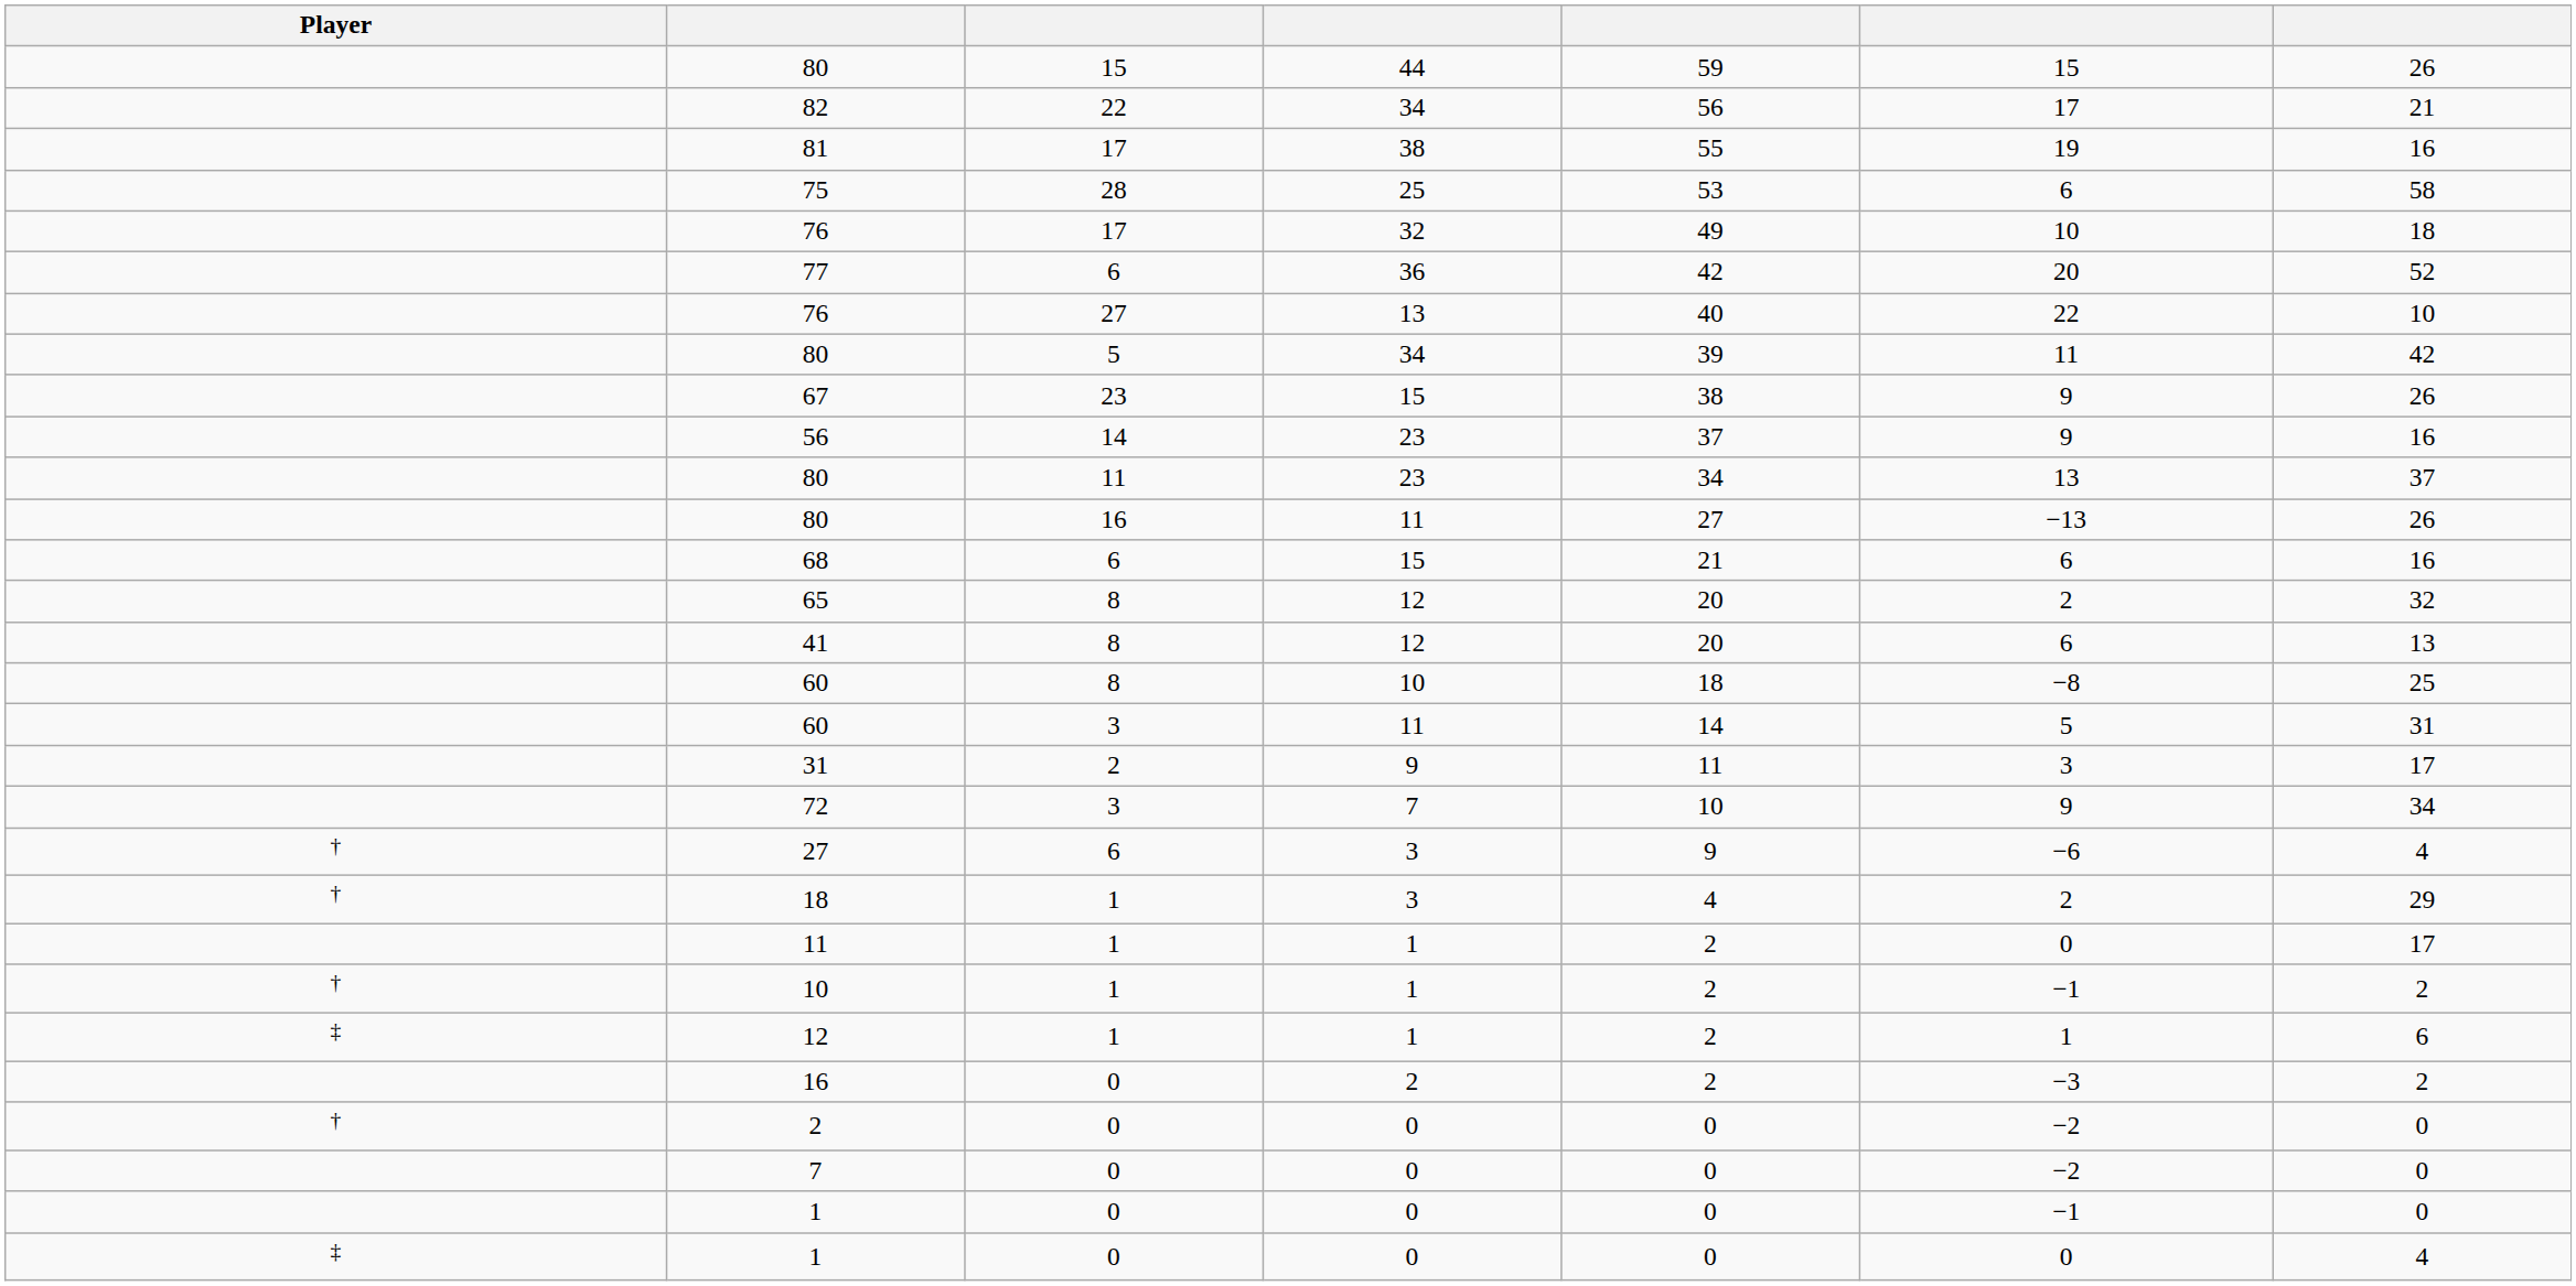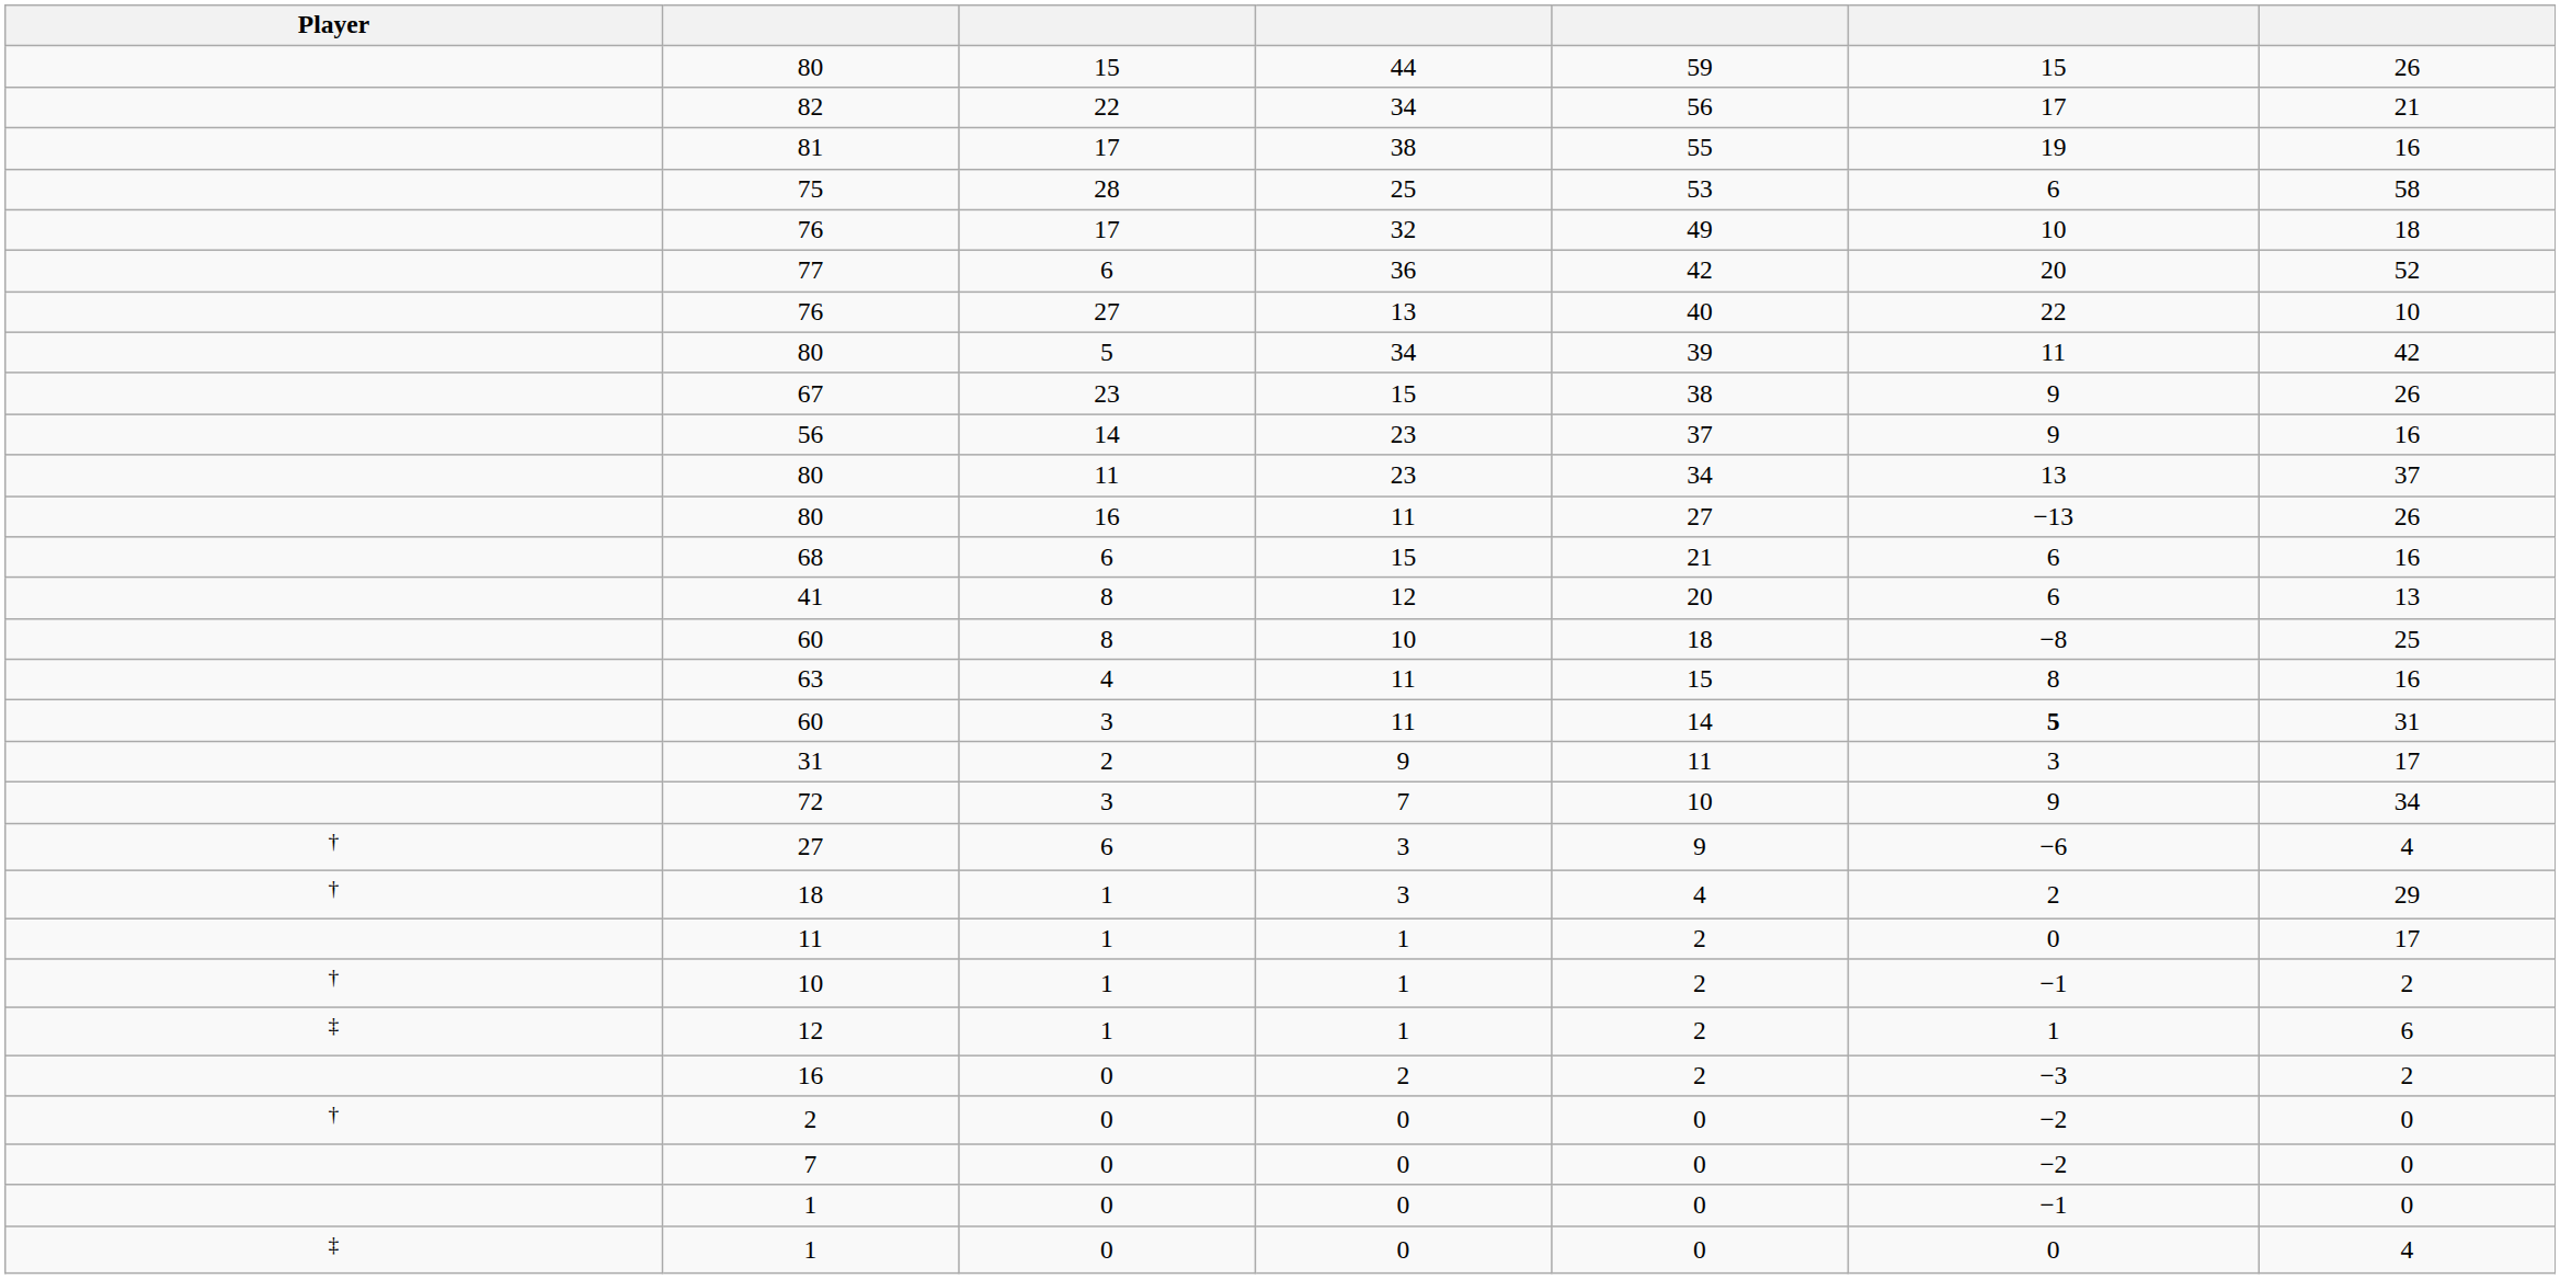 <table class="wikitable sortable" style="width:100%; text-align:center;">
 <tr>
 <th>Player</th>
 <th></th>
 <th></th>
 <th></th>
 <th></th>
 <th data-sort-type="number"></th>
 <th></th>
 </tr>
 <tr>
 <td></td>
 <td>80</td>
 <td>15</td>
 <td>44</td>
 <td>59</td>
 <td>15</td>
 <td>26</td>
 </tr>
 <tr>
 <td></td>
 <td>82</td>
 <td>22</td>
 <td>34</td>
 <td>56</td>
 <td>17</td>
 <td>21</td>
 </tr>
 <tr>
 <td></td>
 <td>81</td>
 <td>17</td>
 <td>38</td>
 <td>55</td>
 <td>19</td>
 <td>16</td>
 </tr>
 <tr>
 <td></td>
 <td>75</td>
 <td>28</td>
 <td>25</td>
 <td>53</td>
 <td>6</td>
 <td>58</td>
 </tr>
 <tr>
 <td></td>
 <td>76</td>
 <td>17</td>
 <td>32</td>
 <td>49</td>
 <td>10</td>
 <td>18</td>
 </tr>
 <tr>
 <td></td>
 <td>77</td>
 <td>6</td>
 <td>36</td>
 <td>42</td>
 <td>20</td>
 <td>52</td>
 </tr>
 <tr>
 <td></td>
 <td>76</td>
 <td>27</td>
 <td>13</td>
 <td>40</td>
 <td>22</td>
 <td>10</td>
 </tr>
 <tr>
 <td></td>
 <td>80</td>
 <td>5</td>
 <td>34</td>
 <td>39</td>
 <td>11</td>
 <td>42</td>
 </tr>
 <tr>
 <td></td>
 <td>67</td>
 <td>23</td>
 <td>15</td>
 <td>38</td>
 <td>9</td>
 <td>26</td>
 </tr>
 <tr>
 <td></td>
 <td>56</td>
 <td>14</td>
 <td>23</td>
 <td>37</td>
 <td>9</td>
 <td>16</td>
 </tr>
 <tr>
 <td></td>
 <td>80</td>
 <td>11</td>
 <td>23</td>
 <td>34</td>
 <td>13</td>
 <td>37</td>
 </tr>
 <tr>
 <td></td>
 <td>80</td>
 <td>16</td>
 <td>11</td>
 <td>27</td>
 <td>−13</td>
 <td>26</td>
 </tr>
 <tr>
 <td></td>
 <td>68</td>
 <td>6</td>
 <td>15</td>
 <td>21</td>
 <td>6</td>
 <td>16</td>
 </tr>
 <tr>
 <td></td>
-<td>65</td>
-<td>8</td>
-<td>12</td>
-<td>20</td>
-<td>2</td>
-<td>32</td>
-</tr>
-<tr>
-<td></td>
 <td>41</td>
 <td>8</td>
 <td>12</td>
 <td>20</td>
 <td>6</td>
 <td>13</td>
 </tr>
 <tr>
 <td></td>
 <td>60</td>
 <td>8</td>
 <td>10</td>
 <td>18</td>
 <td>−8</td>
 <td>25</td>
 </tr>
 <tr>
 <td></td>
+<td>63</td>
+<td>4</td>
+<td>11</td>
+<td>15</td>
+<td>8</td>
+<td>16</td>
+</tr>
+<tr>
+<td></td>
 <td>60</td>
 <td>3</td>
 <td>11</td>
 <td>14</td>
-<td>5</td>
+<td><strong>5</strong></td>
 <td>31</td>
 </tr>
 <tr>
 <td></td>
 <td>31</td>
 <td>2</td>
 <td>9</td>
 <td>11</td>
 <td>3</td>
 <td>17</td>
 </tr>
 <tr>
 <td></td>
 <td>72</td>
 <td>3</td>
 <td>7</td>
 <td>10</td>
 <td>9</td>
 <td>34</td>
 </tr>
 <tr>
 <td><sup>†</sup></td>
 <td>27</td>
 <td>6</td>
 <td>3</td>
 <td>9</td>
 <td>−6</td>
 <td>4</td>
 </tr>
 <tr>
 <td><sup>†</sup></td>
 <td>18</td>
 <td>1</td>
 <td>3</td>
 <td>4</td>
 <td>2</td>
 <td>29</td>
 </tr>
 <tr>
 <td></td>
 <td>11</td>
 <td>1</td>
 <td>1</td>
 <td>2</td>
 <td>0</td>
 <td>17</td>
 </tr>
 <tr>
 <td><sup>†</sup></td>
 <td>10</td>
 <td>1</td>
 <td>1</td>
 <td>2</td>
 <td>−1</td>
 <td>2</td>
 </tr>
 <tr>
 <td><sup>‡</sup></td>
 <td>12</td>
 <td>1</td>
 <td>1</td>
 <td>2</td>
 <td>1</td>
 <td>6</td>
 </tr>
 <tr>
 <td></td>
 <td>16</td>
 <td>0</td>
 <td>2</td>
 <td>2</td>
 <td>−3</td>
 <td>2</td>
 </tr>
 <tr>
 <td><sup>†</sup></td>
 <td>2</td>
 <td>0</td>
 <td>0</td>
 <td>0</td>
 <td>−2</td>
 <td>0</td>
 </tr>
 <tr>
 <td></td>
 <td>7</td>
 <td>0</td>
 <td>0</td>
 <td>0</td>
 <td>−2</td>
 <td>0</td>
 </tr>
 <tr>
 <td></td>
 <td>1</td>
 <td>0</td>
 <td>0</td>
 <td>0</td>
 <td>−1</td>
 <td>0</td>
 </tr>
 <tr>
 <td><sup>‡</sup></td>
 <td>1</td>
 <td>0</td>
 <td>0</td>
 <td>0</td>
 <td>0</td>
 <td>4</td>
 </tr>
 </table>
